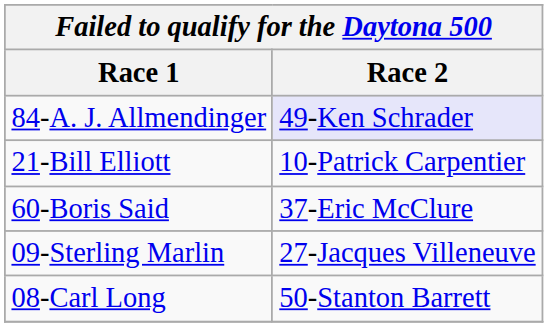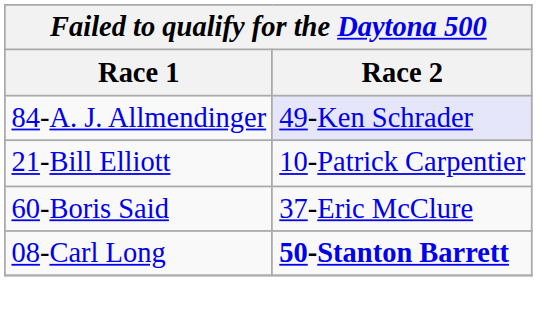 <table class="wikitable">
 <tr>
 <th colspan=2><strong><em>Failed to qualify for the <a href='#'>Daytona 500</a></em></strong></th>
 </tr>
 <tr>
 <th>Race 1</th>
 <th>Race 2</th>
 </tr>
 <tr>
 <td><a href='#'>84</a>-<a href='#'>A. J. Allmendinger</a></td>
 <td style="background: lavender;"><a href='#'>49</a>-<a href='#'>Ken Schrader</a></td>
 </tr>
 <tr>
 <td><a href='#'>21</a>-<a href='#'>Bill Elliott</a></td>
 <td><a href='#'>10</a>-<a href='#'>Patrick Carpentier</a></td>
 </tr>
 <tr>
 <td><a href='#'>60</a>-<a href='#'>Boris Said</a></td>
 <td><a href='#'>37</a>-<a href='#'>Eric McClure</a></td>
 </tr>
 <tr>
-<td><a href='#'>09</a>-<a href='#'>Sterling Marlin</a></td>
-<td><a href='#'>27</a>-<a href='#'>Jacques Villeneuve</a></td>
-</tr>
-<tr>
 <td><a href='#'>08</a>-<a href='#'>Carl Long</a></td>
-<td><a href='#'>50</a>-<a href='#'>Stanton Barrett</a></td>
+<td><strong><a href='#'>50</a>-<a href='#'>Stanton Barrett</a></strong></td>
 </tr>
 <tr>
 </tr>
 </table>
